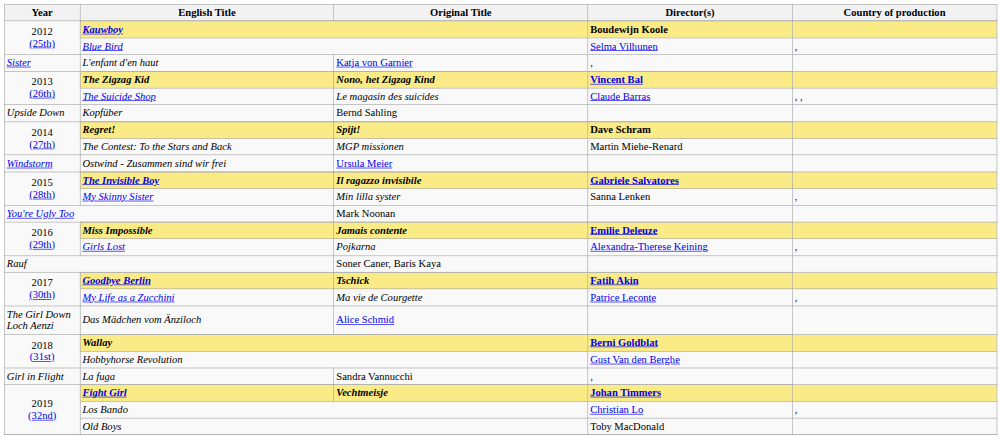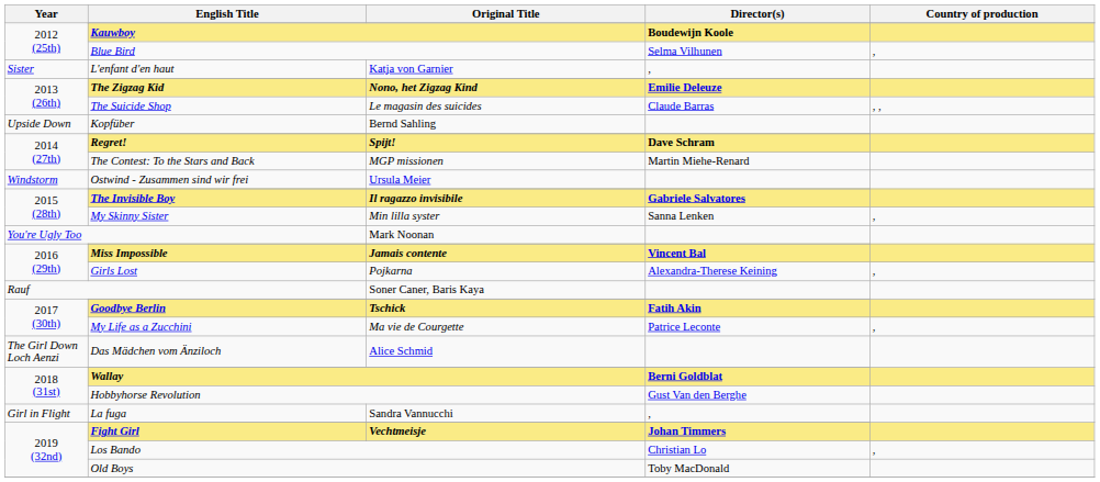 <table class="wikitable" width="95%" cellpadding="5">
 <tr>
 <th width="50"><strong>Year</strong></th>
 <th width="250"><strong>English Title</strong></th>
 <th width="250"><strong>Original Title</strong></th>
 <th width="200"><strong>Director(s)</strong></th>
 <th width="200"><strong>Country of production</strong></th>
 </tr>
 <tr>
 <td rowspan="4" align="center">2012<br><a href='#'>(25th)</a><br></td>
 </tr>
 <tr>
 </tr>
 <tr style="background:#FAEB86">
 <td colspan="2"><strong><em><a href='#'>Kauwboy</a></em></strong></td>
 <td><strong>Boudewijn Koole</strong></td>
 <td><strong></strong></td>
 </tr>
 <tr>
 <td colspan="2"><em><a href='#'>Blue Bird</a></em></td>
 <td><a href='#'>Selma Vilhunen</a></td>
 <td>, </td>
 </tr>
 <tr>
 <td><em><a href='#'>Sister</a></em></td>
 <td><em>L'enfant d'en haut</em></td>
 <td><a href='#'>Katja von Garnier</a></td>
 <td>, </td>
 </tr>
 <tr>
 <td rowspan="4" align="center">2013<br><a href='#'>(26th)</a><br></td>
 </tr>
 <tr>
 </tr>
 <tr style="background:#FAEB86">
 <td><strong><em>The Zigzag Kid</em></strong></td>
 <td><strong><em>Nono, het Zigzag Kind</em></strong></td>
-<td><strong><a href='#'>Vincent Bal</a></strong></td>
+<td><strong><a href='#'>Emilie Deleuze</a></strong></td>
 <td><strong></strong></td>
 </tr>
 <tr>
 <td><em><a href='#'>The Suicide Shop</a></em></td>
 <td><em>Le magasin des suicides</em></td>
 <td><a href='#'>Claude Barras</a></td>
 <td>, , </td>
 </tr>
 <tr>
 <td><em>Upside Down</em></td>
 <td><em>Kopfüber</em></td>
 <td>Bernd Sahling</td>
 <td></td>
 </tr>
 <tr>
 <td rowspan="4" align="center">2014<br><a href='#'>(27th)</a><br></td>
 </tr>
 <tr>
 </tr>
 <tr style="background:#FAEB86">
 <td><strong><em>Regret!</em></strong></td>
 <td><strong><em>Spijt!</em></strong></td>
 <td><strong>Dave Schram</strong></td>
 <td><strong></strong></td>
 </tr>
 <tr>
 <td><em>The Contest: To the Stars and Back</em></td>
 <td><em>MGP missionen</em></td>
 <td>Martin Miehe-Renard</td>
 <td></td>
 </tr>
 <tr>
 <td><em><a href='#'>Windstorm</a></em></td>
 <td><em>Ostwind - Zusammen sind wir frei</em></td>
 <td><a href='#'>Ursula Meier</a></td>
 <td></td>
 </tr>
 <tr>
 <td rowspan="4" align="center">2015<br><a href='#'>(28th)</a><br></td>
 </tr>
 <tr>
 </tr>
 <tr style="background:#FAEB86">
 <td><strong><em><a href='#'>The Invisible Boy</a></em></strong></td>
 <td><strong><em>Il ragazzo invisibile</em></strong></td>
 <td><strong><a href='#'>Gabriele Salvatores</a></strong></td>
 <td><strong></strong></td>
 </tr>
 <tr>
 <td><em><a href='#'>My Skinny Sister</a></em></td>
 <td><em>Min lilla syster</em></td>
 <td>Sanna Lenken</td>
 <td>, </td>
 </tr>
 <tr>
 <td colspan="2"><em><a href='#'>You're Ugly Too</a></em></td>
 <td>Mark Noonan</td>
 <td></td>
 </tr>
 <tr>
 <td rowspan="4" align="center">2016<br><a href='#'>(29th)</a><br></td>
 </tr>
 <tr>
 </tr>
 <tr style="background:#FAEB86">
 <td><strong><em>Miss Impossible</em></strong></td>
 <td><strong><em>Jamais contente</em></strong></td>
-<td><strong><a href='#'>Emilie Deleuze</a></strong></td>
+<td><strong><a href='#'>Vincent Bal</a></strong></td>
 <td><strong></strong></td>
 </tr>
 <tr>
 <td><em><a href='#'>Girls Lost</a></em></td>
 <td><em>Pojkarna</em></td>
 <td><a href='#'>Alexandra-Therese Keining</a></td>
 <td>, </td>
 </tr>
 <tr>
 <td colspan="2"><em>Rauf</em></td>
 <td>Soner Caner, Baris Kaya</td>
 <td></td>
 </tr>
 <tr>
 <td rowspan="4" align="center">2017<br><a href='#'>(30th)</a><br></td>
 </tr>
 <tr>
 </tr>
 <tr style="background:#FAEB86">
 <td><strong><em><a href='#'>Goodbye Berlin</a></em></strong></td>
 <td><strong><em>Tschick</em></strong></td>
 <td><strong><a href='#'>Fatih Akin</a></strong></td>
 <td><strong></strong></td>
 </tr>
 <tr>
 <td><em><a href='#'>My Life as a Zucchini</a></em></td>
 <td><em>Ma vie de Courgette</em></td>
 <td><a href='#'>Patrice Leconte</a></td>
 <td>, </td>
 </tr>
 <tr>
 <td><em>The Girl Down Loch Aenzi</em></td>
 <td><em>Das Mädchen vom Änziloch</em></td>
 <td><a href='#'>Alice Schmid</a></td>
 <td></td>
 </tr>
 <tr>
 <td rowspan="4" align="center">2018<br><a href='#'>(31st)</a><br></td>
 </tr>
 <tr>
 </tr>
 <tr style="background:#FAEB86">
 <td colspan="2"><strong><em>Wallay</em></strong></td>
 <td><strong><a href='#'>Berni Goldblat</a></strong></td>
 <td><strong></strong></td>
 </tr>
 <tr>
 <td colspan="2"><em>Hobbyhorse Revolution</em></td>
 <td><a href='#'>Gust Van den Berghe</a></td>
 <td></td>
 </tr>
 <tr>
 <td><em>Girl in Flight</em></td>
 <td><em>La fuga</em></td>
 <td>Sandra Vannucchi</td>
 <td>, </td>
 </tr>
 <tr>
 <td rowspan="4" style="text-align:center;">2019<br><a href='#'>(32nd)</a></td>
 </tr>
 <tr style="background:#FAEB86">
 <td><strong><em><a href='#'>Fight Girl</a></em></strong></td>
 <td><strong><em>Vechtmeisje</em></strong></td>
 <td><strong><a href='#'>Johan Timmers</a></strong></td>
 <td><strong> </strong></td>
 </tr>
 <tr>
 <td colspan="2"><em>Los Bando</em></td>
 <td><a href='#'>Christian Lo</a></td>
 <td>, </td>
 </tr>
 <tr>
 <td colspan="2"><em>Old Boys</em></td>
 <td>Toby MacDonald</td>
 <td> </td>
 </tr>
 <tr>
 </tr>
 </table>
